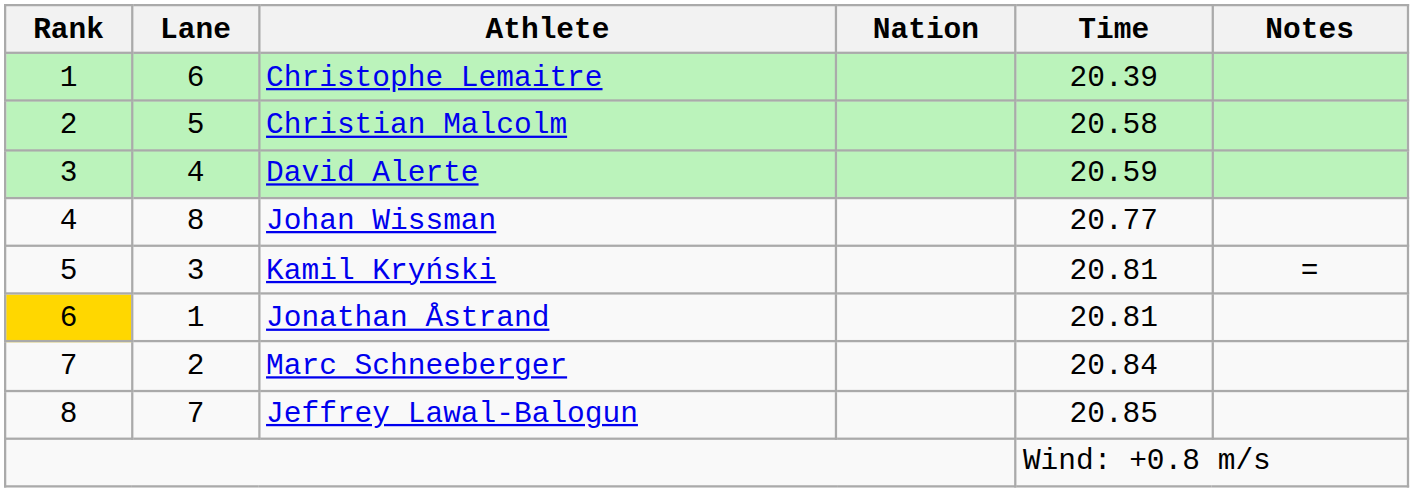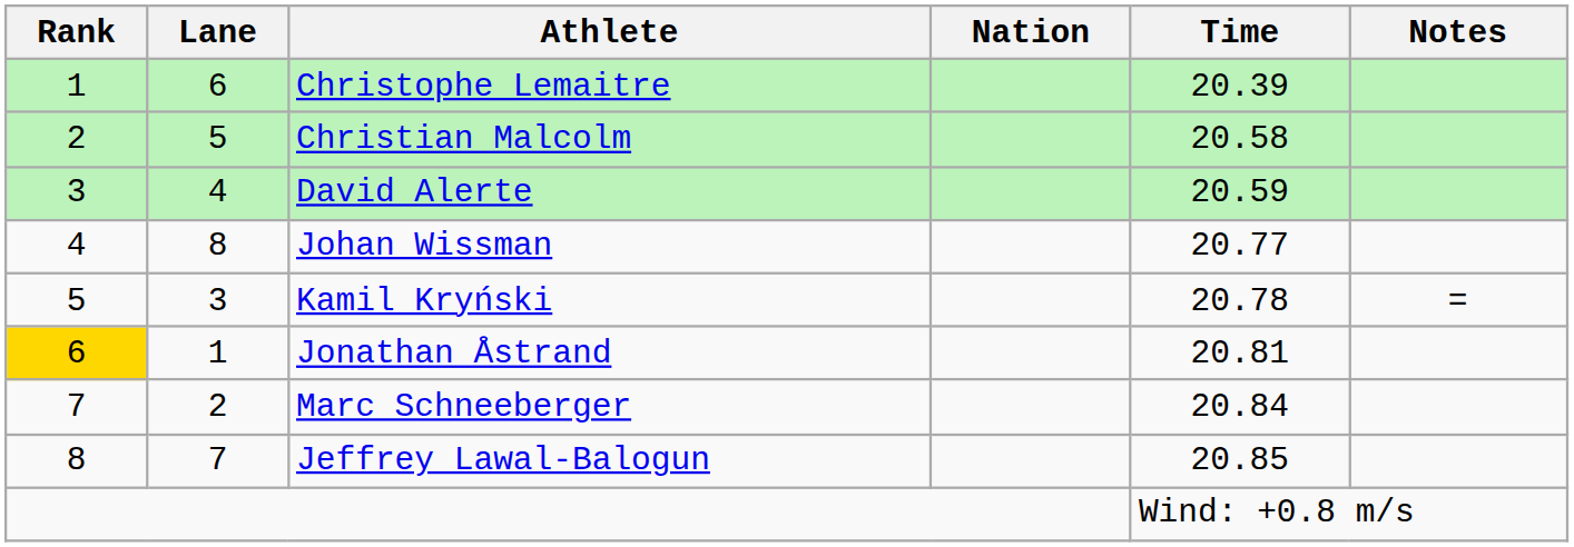 <table class="wikitable sortable" style="text-align:center;width: 70%;">
 <tr>
 <th>Rank</th>
 <th>Lane</th>
 <th>Athlete</th>
 <th>Nation</th>
 <th>Time</th>
 <th>Notes</th>
 </tr>
 <tr bgcolor=bbf3bb>
 <td>1</td>
 <td>6</td>
 <td align="left"><a href='#'>Christophe Lemaitre</a></td>
 <td align=left></td>
 <td>20.39</td>
 <td></td>
 </tr>
 <tr bgcolor=bbf3bb>
 <td>2</td>
 <td>5</td>
 <td align="left"><a href='#'>Christian Malcolm</a></td>
 <td align=left></td>
 <td>20.58</td>
 <td></td>
 </tr>
 <tr bgcolor=bbf3bb>
 <td>3</td>
 <td>4</td>
 <td align="left"><a href='#'>David Alerte</a></td>
 <td align=left></td>
 <td>20.59</td>
 <td></td>
 </tr>
 <tr>
 <td>4</td>
 <td>8</td>
 <td align="left"><a href='#'>Johan Wissman</a></td>
 <td align=left></td>
 <td>20.77</td>
 <td></td>
 </tr>
 <tr>
 <td>5</td>
 <td>3</td>
 <td align="left"><a href='#'>Kamil Kryński</a></td>
 <td align=left></td>
-<td>20.81</td>
+<td>20.78</td>
 <td>=</td>
 </tr>
 <tr>
 <td style="background: gold;">6</td>
 <td>1</td>
 <td align="left"><a href='#'>Jonathan Åstrand</a></td>
 <td align=left></td>
 <td>20.81</td>
 <td></td>
 </tr>
 <tr>
 <td>7</td>
 <td>2</td>
 <td align="left"><a href='#'>Marc Schneeberger</a></td>
 <td align=left></td>
 <td>20.84</td>
 <td></td>
 </tr>
 <tr>
 <td>8</td>
 <td>7</td>
 <td align="left"><a href='#'>Jeffrey Lawal-Balogun</a></td>
 <td align=left></td>
 <td>20.85</td>
 <td></td>
 </tr>
 <tr class="sortbottom">
 <td colspan="4"></td>
 <td colspan="2" style="text-align:left;">Wind: +0.8 m/s</td>
 </tr>
 </table>
